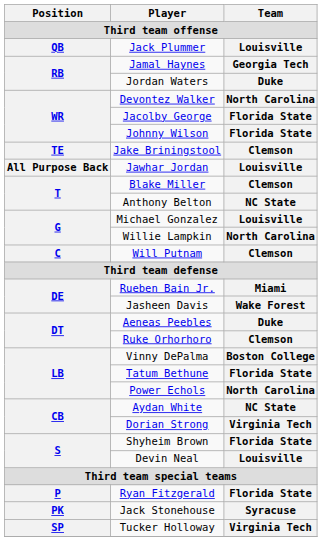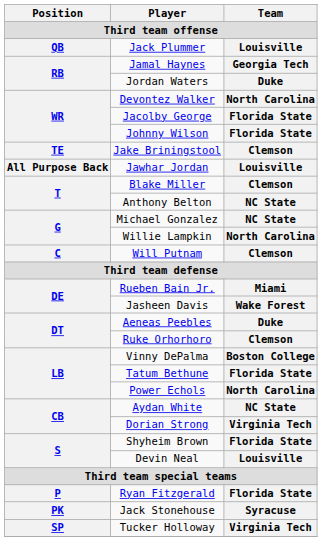 <table class="wikitable">
 <tr>
 <th>Position</th>
 <th>Player</th>
 <th>Team</th>
 </tr>
 <tr>
 <td colspan="4" style="text-align:center; background:#ddd;"><strong>Third team offense</strong></td>
 </tr>
 <tr style="text-align:center;">
 <th rowspan="1"><a href='#'>QB</a></th>
 <td><a href='#'>Jack Plummer</a></td>
 <th style=>Louisville</th>
 </tr>
 <tr style="text-align:center;">
 <th rowspan="2"><a href='#'>RB</a></th>
 <td><a href='#'>Jamal Haynes</a></td>
 <th style=>Georgia Tech</th>
 </tr>
 <tr style="text-align:center;">
 <td>Jordan Waters</td>
 <th style=>Duke</th>
 </tr>
 <tr style="text-align:center;">
 <th rowspan="3"><a href='#'>WR</a></th>
 <td><a href='#'>Devontez Walker</a></td>
 <th style=>North Carolina</th>
 </tr>
 <tr style="text-align:center;">
 <td><a href='#'>Jacolby George</a></td>
 <th style=>Florida State</th>
 </tr>
 <tr style="text-align:center;">
 <td><a href='#'>Johnny Wilson</a></td>
 <th style=>Florida State</th>
 </tr>
 <tr style="text-align:center;">
 <th rowspan="1"><a href='#'>TE</a></th>
 <td><a href='#'>Jake Briningstool</a></td>
 <th style=>Clemson</th>
 </tr>
 <tr style="text-align:center;">
 <th rowspan="1">All Purpose Back</th>
 <td><a href='#'>Jawhar Jordan</a></td>
 <th style=>Louisville</th>
 </tr>
 <tr style="text-align:center;">
 <th rowspan="2"><a href='#'>T</a></th>
 <td><a href='#'>Blake Miller</a></td>
 <th style=>Clemson</th>
 </tr>
 <tr style="text-align:center;">
 <td>Anthony Belton</td>
 <th style=>NC State</th>
 </tr>
 <tr style="text-align:center;">
 <th rowspan="2"><a href='#'>G</a></th>
 <td>Michael Gonzalez</td>
-<th style=>Louisville</th>
+<th style=>NC State</th>
 </tr>
 <tr style="text-align:center;">
 <td>Willie Lampkin</td>
 <th style=>North Carolina</th>
 </tr>
 <tr style="text-align:center;">
 <th rowspan="1"><a href='#'>C</a></th>
 <td><a href='#'>Will Putnam</a></td>
 <th style=>Clemson</th>
 </tr>
 <tr style="text-align:center;">
 <td colspan="4" style="text-align:center; background:#ddd;"><strong>Third team defense</strong></td>
 </tr>
 <tr style="text-align:center;">
 <th rowspan="2"><a href='#'>DE</a></th>
 <td><a href='#'>Rueben Bain Jr.</a></td>
 <th style=>Miami</th>
 </tr>
 <tr style="text-align:center;">
 <td>Jasheen Davis</td>
 <th style=>Wake Forest</th>
 </tr>
 <tr style="text-align:center;">
 <th rowspan="2"><a href='#'>DT</a></th>
 <td><a href='#'>Aeneas Peebles</a></td>
 <th style=>Duke</th>
 </tr>
 <tr style="text-align:center;">
 <td><a href='#'>Ruke Orhorhoro</a></td>
 <th style=>Clemson</th>
 </tr>
 <tr style="text-align:center;">
 <th rowspan="3"><a href='#'>LB</a></th>
 <td>Vinny DePalma</td>
 <th style=>Boston College</th>
 </tr>
 <tr style="text-align:center;">
 <td><a href='#'>Tatum Bethune</a></td>
 <th style=>Florida State</th>
 </tr>
 <tr style="text-align:center;">
 <td><a href='#'>Power Echols</a></td>
 <th style=>North Carolina</th>
 </tr>
 <tr style="text-align:center;">
 <th rowspan="2"><a href='#'>CB</a></th>
 <td><a href='#'>Aydan White</a></td>
 <th style=>NC State</th>
 </tr>
 <tr style="text-align:center;">
 <td><a href='#'>Dorian Strong</a></td>
 <th style=>Virginia Tech</th>
 </tr>
 <tr style="text-align:center;">
 <th rowspan="2"><a href='#'>S</a></th>
 <td>Shyheim Brown</td>
 <th style=>Florida State</th>
 </tr>
 <tr style="text-align:center;">
 <td>Devin Neal</td>
 <th style=>Louisville</th>
 </tr>
 <tr>
 <td colspan="4" style="text-align:center; background:#ddd;"><strong>Third team special teams</strong></td>
 </tr>
 <tr style="text-align:center;">
 <th rowspan="1"><a href='#'>P</a></th>
 <td><a href='#'>Ryan Fitzgerald</a></td>
 <th style=>Florida State</th>
 </tr>
 <tr style="text-align:center;">
 <th rowspan="1"><a href='#'>PK</a></th>
 <td>Jack Stonehouse</td>
 <th style=>Syracuse</th>
 </tr>
 <tr style="text-align:center;">
 <th rowspan="1"><a href='#'>SP</a></th>
 <td>Tucker Holloway</td>
 <th style=>Virginia Tech</th>
 </tr>
 <tr>
 </tr>
 </table>
